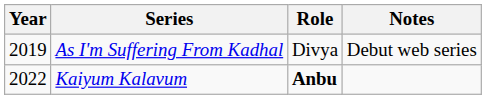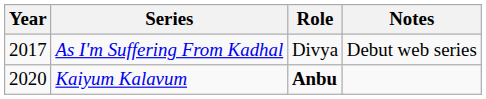 <table class="wikitable">
 <tr>
 <th>Year</th>
 <th>Series</th>
 <th>Role</th>
 <th>Notes</th>
 </tr>
 <tr>
-<td rowspan=1>2019</td>
+<td rowspan=1>2017</td>
 <td><em><a href='#'>As I'm Suffering From Kadhal</a></em></td>
 <td>Divya</td>
 <td>Debut web series</td>
 </tr>
 <tr>
-<td>2022</td>
+<td>2020</td>
 <td><em><a href='#'>Kaiyum Kalavum</a></em></td>
 <td><strong>Anbu</strong></td>
 <td></td>
 </tr>
 </table>
